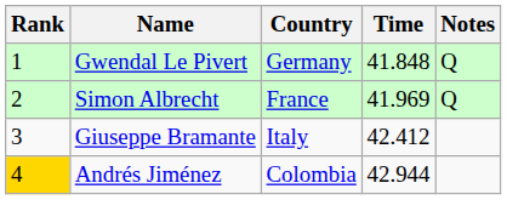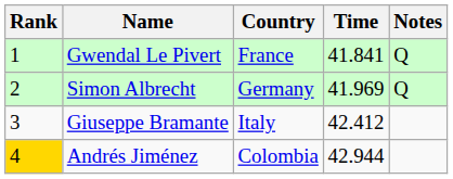 <table class="wikitable" style="font-size:95%" style="text-align:center; width:35em;">
 <tr>
 <th>Rank</th>
 <th>Name</th>
 <th>Country</th>
 <th>Time</th>
 <th>Notes</th>
 </tr>
 <tr bgcolor=ccffcc>
 <td>1</td>
 <td align=left><a href='#'>Gwendal Le Pivert</a></td>
-<td align="left"> <a href='#'>Germany</a></td>
-<td>41.848</td>
+<td align="left"> <a href='#'>France</a></td>
+<td>41.841</td>
 <td>Q</td>
 </tr>
 <tr bgcolor=ccffcc>
 <td>2</td>
 <td align=left><a href='#'>Simon Albrecht</a></td>
-<td align="left"> <a href='#'>France</a></td>
+<td align="left"> <a href='#'>Germany</a></td>
 <td>41.969</td>
 <td>Q</td>
 </tr>
 <tr>
 <td>3</td>
 <td align=left><a href='#'>Giuseppe Bramante</a></td>
 <td align="left"> <a href='#'>Italy</a></td>
 <td>42.412</td>
 <td></td>
 </tr>
 <tr>
 <td style="background: gold;">4</td>
 <td align=left><a href='#'>Andrés Jiménez</a></td>
 <td align=left> <a href='#'>Colombia</a></td>
 <td>42.944</td>
 <td></td>
 </tr>
 </table>
